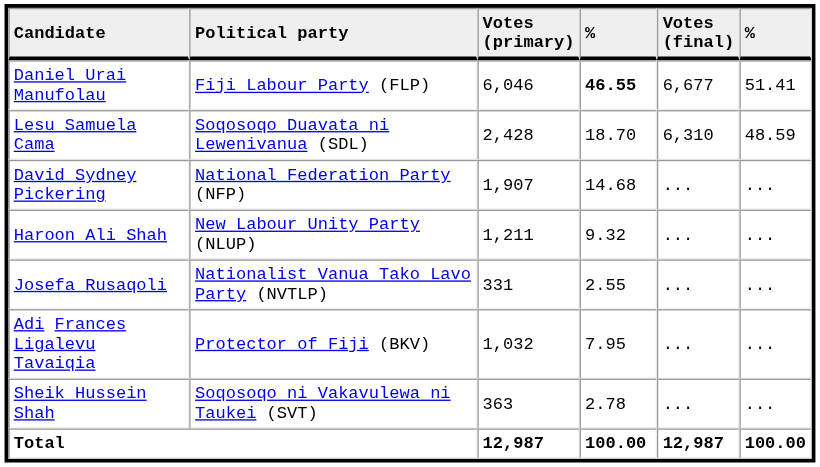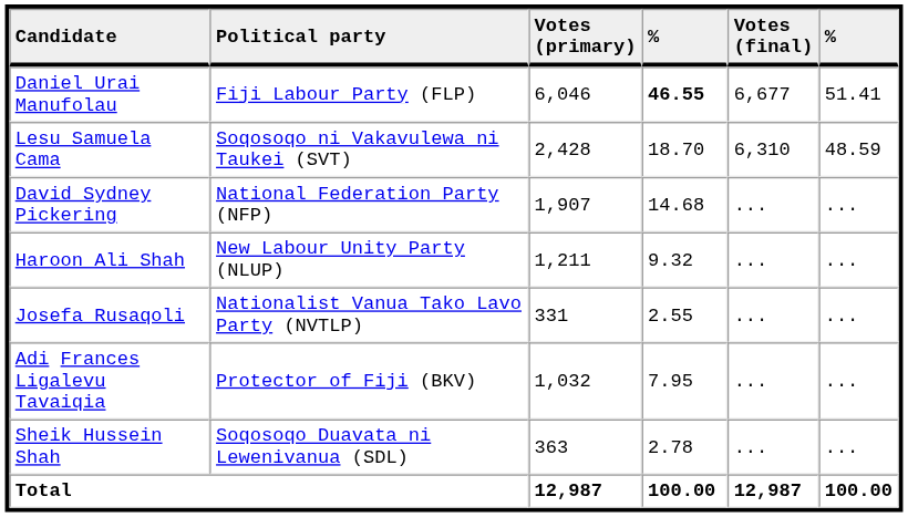 <table table width="70%" border="1" align="center" cellpadding=3 cellspacing=0 style="margin:5px; border:3px solid;">
 <tr>
 <td td width="27%" style="border-bottom:3px solid; background:#efefef;"><strong>Candidate</strong></td>
 <td td width="45%" style="border-bottom:3px solid; background:#efefef;"><strong>Political party</strong></td>
 <td td width="10%" style="border-bottom:3px solid; background:#efefef;"><strong>Votes<br>(primary)</strong></td>
 <td td width="10%" style="border-bottom:3px solid; background:#efefef;"><strong>%</strong></td>
 <td td width="4%" style="border-bottom:3px solid; background:#efefef;"><strong>Votes<br>(final)</strong></td>
 <td td width="4%" style="border-bottom:3px solid; background:#efefef;"><strong>%</strong></td>
 </tr>
 <tr>
 <td><a href='#'>Daniel Urai Manufolau</a></td>
 <td><a href='#'>Fiji Labour Party</a> (FLP)</td>
 <td>6,046</td>
 <td><strong>46.55</strong></td>
 <td>6,677</td>
 <td>51.41</td>
 </tr>
 <tr>
 <td><a href='#'>Lesu Samuela Cama</a></td>
-<td><a href='#'>Soqosoqo Duavata ni Lewenivanua</a> (SDL)</td>
+<td><a href='#'>Soqosoqo ni Vakavulewa ni Taukei</a> (SVT)</td>
 <td>2,428</td>
 <td>18.70</td>
 <td>6,310</td>
 <td>48.59</td>
 </tr>
 <tr>
 <td><a href='#'>David Sydney Pickering</a></td>
 <td><a href='#'>National Federation Party</a> (NFP)</td>
 <td>1,907</td>
 <td>14.68</td>
 <td>...</td>
 <td>...</td>
 </tr>
 <tr>
 <td><a href='#'>Haroon Ali Shah</a></td>
 <td><a href='#'>New Labour Unity Party</a> (NLUP)</td>
 <td>1,211</td>
 <td>9.32</td>
 <td>...</td>
 <td>...</td>
 </tr>
 <tr>
 <td><a href='#'>Josefa Rusaqoli</a></td>
 <td><a href='#'>Nationalist Vanua Tako Lavo Party</a> (NVTLP)</td>
 <td>331</td>
 <td>2.55</td>
 <td>...</td>
 <td>...</td>
 </tr>
 <tr>
 <td><a href='#'>Adi</a> <a href='#'>Frances Ligalevu Tavaiqia</a></td>
 <td><a href='#'>Protector of Fiji</a> (BKV)</td>
 <td>1,032</td>
 <td>7.95</td>
 <td>...</td>
 <td>...</td>
 </tr>
 <tr>
 <td><a href='#'>Sheik Hussein Shah</a></td>
-<td><a href='#'>Soqosoqo ni Vakavulewa ni Taukei</a> (SVT)</td>
+<td><a href='#'>Soqosoqo Duavata ni Lewenivanua</a> (SDL)</td>
 <td>363</td>
 <td>2.78</td>
 <td>...</td>
 <td>...</td>
 </tr>
 <tr>
 <td colspan=2><strong>Total</strong></td>
 <td><strong>12,987</strong></td>
 <td><strong>100.00</strong></td>
 <td><strong>12,987</strong></td>
 <td><strong>100.00</strong></td>
 </tr>
 <tr>
 </tr>
 </table>
